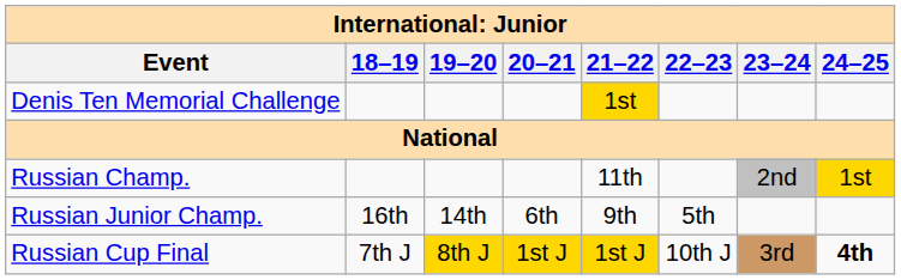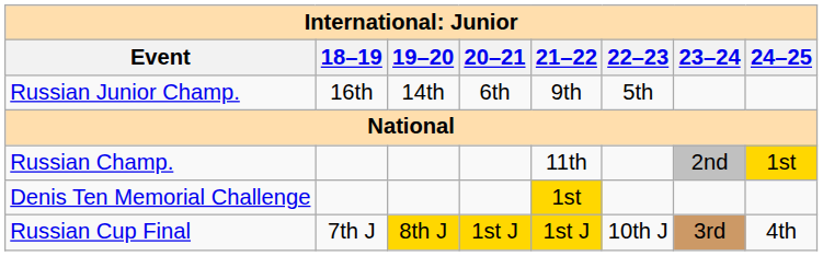 <table class="wikitable" style="text-align:center">
 <tr>
 <th style="background-color: #ffdead; " colspan=8 align=center>International: Junior</th>
 </tr>
 <tr>
 <th>Event</th>
 <th><a href='#'>18–19</a></th>
 <th><a href='#'>19–20</a></th>
 <th><a href='#'>20–21</a></th>
 <th><a href='#'>21–22</a></th>
 <th><a href='#'>22–23</a></th>
 <th><a href='#'>23–24</a></th>
 <th><a href='#'>24–25</a></th>
 </tr>
 <tr>
-<td align=left><a href='#'>Denis Ten Memorial Challenge</a></td>
-<td></td>
-<td></td>
-<td></td>
-<td bgcolor=gold>1st</td>
-<td></td>
+<td align="left"><a href='#'>Russian Junior Champ.</a></td>
+<td>16th</td>
+<td>14th</td>
+<td>6th</td>
+<td>9th</td>
+<td>5th</td>
 <td></td>
 <td></td>
 </tr>
 <tr>
 <th style="background-color: #ffdead; " colspan=8 align=center>National</th>
 </tr>
 <tr>
 <td align="left"><a href='#'>Russian Champ.</a></td>
 <td></td>
 <td></td>
 <td></td>
 <td>11th</td>
 <td></td>
 <td bgcolor=silver>2nd</td>
 <td bgcolor=gold>1st</td>
 </tr>
 <tr>
-<td align="left"><a href='#'>Russian Junior Champ.</a></td>
-<td>16th</td>
-<td>14th</td>
-<td>6th</td>
-<td>9th</td>
-<td>5th</td>
+<td align=left><a href='#'>Denis Ten Memorial Challenge</a></td>
+<td></td>
+<td></td>
+<td></td>
+<td bgcolor=gold>1st</td>
+<td></td>
 <td></td>
 <td></td>
 </tr>
 <tr>
 <td align="left"><a href='#'>Russian Cup Final</a></td>
 <td>7th J</td>
 <td style="background: gold;">8th J</td>
 <td bgcolor=gold>1st J</td>
 <td bgcolor=gold>1st J</td>
 <td>10th J</td>
 <td bgcolor=cc9966>3rd</td>
-<td><strong>4th</strong></td>
+<td>4th</td>
 </tr>
 </table>
